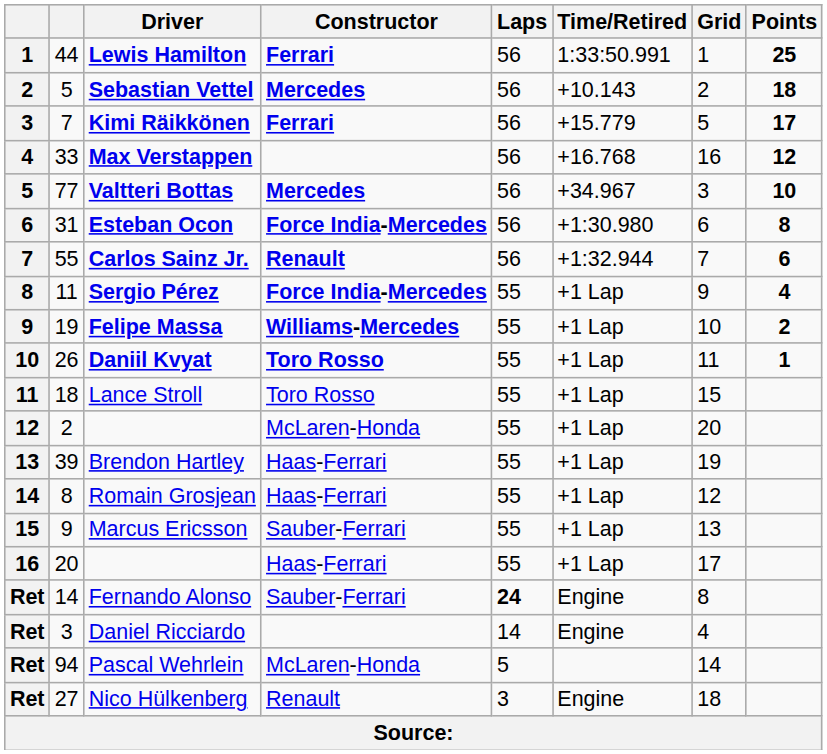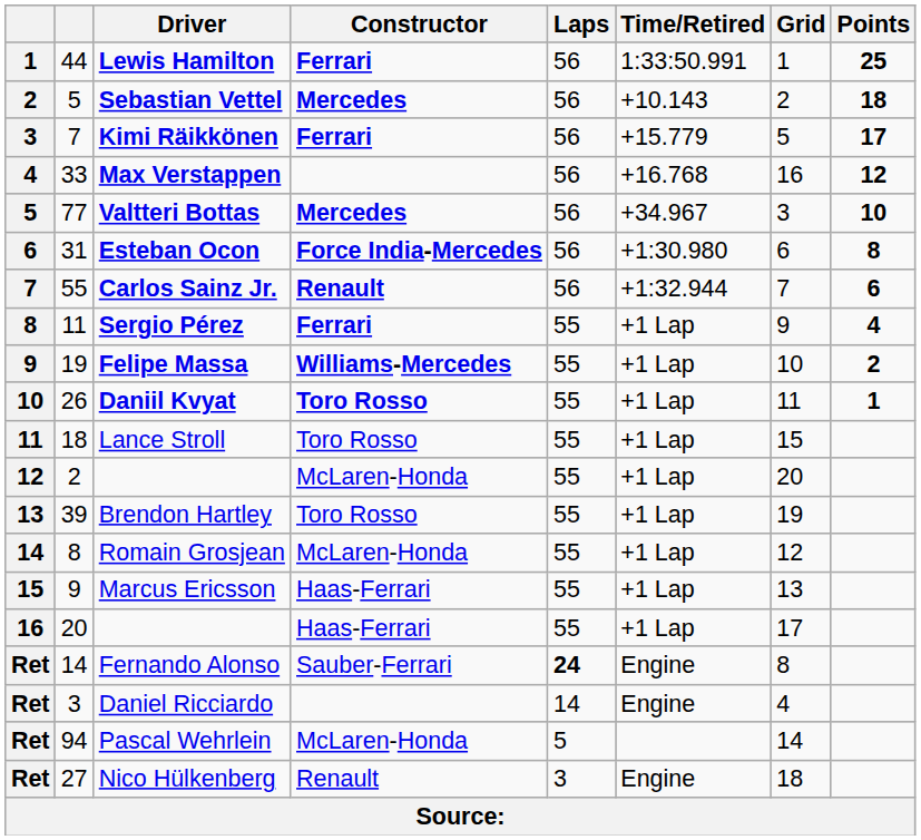 <table class="wikitable" style="font-size: 85%;">
 <tr>
 <th></th>
 <th></th>
 <th>Driver</th>
 <th>Constructor</th>
 <th>Laps</th>
 <th>Time/Retired</th>
 <th>Grid</th>
 <th>Points</th>
 </tr>
 <tr>
 <th>1</th>
 <td align="center">44</td>
 <td> <strong><a href='#'>Lewis Hamilton</a></strong></td>
 <td><strong><a href='#'>Ferrari</a></strong></td>
 <td>56</td>
 <td>1:33:50.991</td>
 <td>1</td>
 <td align="center"><strong>25</strong></td>
 </tr>
 <tr>
 <th>2</th>
 <td align="center">5</td>
 <td> <strong><a href='#'>Sebastian Vettel</a></strong></td>
 <td><strong><a href='#'>Mercedes</a></strong></td>
 <td>56</td>
 <td>+10.143</td>
 <td>2</td>
 <td align="center"><strong>18</strong></td>
 </tr>
 <tr>
 <th>3</th>
 <td align="center">7</td>
 <td> <strong><a href='#'>Kimi Räikkönen</a></strong></td>
 <td><strong><a href='#'>Ferrari</a></strong></td>
 <td>56</td>
 <td>+15.779</td>
 <td>5</td>
 <td align="center"><strong>17</strong></td>
 </tr>
 <tr>
 <th>4</th>
 <td align="center">33</td>
 <td> <strong><a href='#'>Max Verstappen</a></strong></td>
 <td><strong></strong></td>
 <td>56</td>
 <td>+16.768</td>
 <td>16</td>
 <td align="center"><strong>12</strong></td>
 </tr>
 <tr>
 <th>5</th>
 <td align="center">77</td>
 <td> <strong><a href='#'>Valtteri Bottas</a></strong></td>
 <td><strong><a href='#'>Mercedes</a></strong></td>
 <td>56</td>
 <td>+34.967</td>
 <td>3</td>
 <td align="center"><strong>10</strong></td>
 </tr>
 <tr>
 <th>6</th>
 <td align="center">31</td>
 <td> <strong><a href='#'>Esteban Ocon</a></strong></td>
 <td><strong><a href='#'>Force India</a>-<a href='#'>Mercedes</a></strong></td>
 <td>56</td>
 <td>+1:30.980</td>
 <td>6</td>
 <td align="center"><strong>8</strong></td>
 </tr>
 <tr>
 <th>7</th>
 <td align="center">55</td>
 <td> <strong><a href='#'>Carlos Sainz Jr.</a></strong></td>
 <td><strong><a href='#'>Renault</a></strong></td>
 <td>56</td>
 <td>+1:32.944</td>
 <td>7</td>
 <td align="center"><strong>6</strong></td>
 </tr>
 <tr>
 <th>8</th>
 <td align="center">11</td>
 <td> <strong><a href='#'>Sergio Pérez</a></strong></td>
-<td><strong><a href='#'>Force India</a>-<a href='#'>Mercedes</a></strong></td>
+<td><strong><a href='#'>Ferrari</a></strong></td>
 <td>55</td>
 <td>+1 Lap</td>
 <td>9</td>
 <td align="center"><strong>4</strong></td>
 </tr>
 <tr>
 <th>9</th>
 <td align="center">19</td>
 <td> <strong><a href='#'>Felipe Massa</a></strong></td>
 <td><strong><a href='#'>Williams</a>-<a href='#'>Mercedes</a></strong></td>
 <td>55</td>
 <td>+1 Lap</td>
 <td>10</td>
 <td align="center"><strong>2</strong></td>
 </tr>
 <tr>
 <th>10</th>
 <td align="center">26</td>
 <td> <strong><a href='#'>Daniil Kvyat</a></strong></td>
 <td><strong><a href='#'>Toro Rosso</a></strong></td>
 <td>55</td>
 <td>+1 Lap</td>
 <td>11</td>
 <td align="center"><strong>1</strong></td>
 </tr>
 <tr>
 <th>11</th>
 <td align="center">18</td>
 <td> <a href='#'>Lance Stroll</a></td>
 <td><a href='#'>Toro Rosso</a></td>
 <td>55</td>
 <td>+1 Lap</td>
 <td>15</td>
 <td align="center"></td>
 </tr>
 <tr>
 <th>12</th>
 <td align="center">2</td>
 <td></td>
 <td><a href='#'>McLaren</a>-<a href='#'>Honda</a></td>
 <td>55</td>
 <td>+1 Lap</td>
 <td>20</td>
 <td align="center"></td>
 </tr>
 <tr>
 <th>13</th>
 <td align="center">39</td>
 <td> <a href='#'>Brendon Hartley</a></td>
-<td><a href='#'>Haas</a>-<a href='#'>Ferrari</a></td>
+<td><a href='#'>Toro Rosso</a></td>
 <td>55</td>
 <td>+1 Lap</td>
 <td>19</td>
 <td align="center"></td>
 </tr>
 <tr>
 <th>14</th>
 <td align="center">8</td>
 <td> <a href='#'>Romain Grosjean</a></td>
-<td><a href='#'>Haas</a>-<a href='#'>Ferrari</a></td>
+<td><a href='#'>McLaren</a>-<a href='#'>Honda</a></td>
 <td>55</td>
 <td>+1 Lap</td>
 <td>12</td>
 <td align="center"></td>
 </tr>
 <tr>
 <th>15</th>
 <td align="center">9</td>
 <td> <a href='#'>Marcus Ericsson</a></td>
-<td><a href='#'>Sauber</a>-<a href='#'>Ferrari</a></td>
+<td><a href='#'>Haas</a>-<a href='#'>Ferrari</a></td>
 <td>55</td>
 <td>+1 Lap</td>
 <td>13</td>
 <td></td>
 </tr>
 <tr>
 <th>16</th>
 <td align="center">20</td>
 <td></td>
 <td><a href='#'>Haas</a>-<a href='#'>Ferrari</a></td>
 <td>55</td>
 <td>+1 Lap</td>
 <td>17</td>
 <td align="center"></td>
 </tr>
 <tr>
 <th>Ret</th>
 <td align="center">14</td>
 <td> <a href='#'>Fernando Alonso</a></td>
 <td><a href='#'>Sauber</a>-<a href='#'>Ferrari</a></td>
 <td><strong>24</strong></td>
 <td>Engine</td>
 <td>8</td>
 <td align="center"></td>
 </tr>
 <tr>
 <th>Ret</th>
 <td align="center">3</td>
 <td> <a href='#'>Daniel Ricciardo</a></td>
 <td></td>
 <td>14</td>
 <td>Engine</td>
 <td>4</td>
 <td align="center"></td>
 </tr>
 <tr>
 <th>Ret</th>
 <td align="center">94</td>
 <td> <a href='#'>Pascal Wehrlein</a></td>
 <td><a href='#'>McLaren</a>-<a href='#'>Honda</a></td>
 <td>5</td>
 <td></td>
 <td>14</td>
 <td align="center"></td>
 </tr>
 <tr>
 <th>Ret</th>
 <td align="center">27</td>
 <td> <a href='#'>Nico Hülkenberg</a></td>
 <td><a href='#'>Renault</a></td>
 <td>3</td>
 <td>Engine</td>
 <td>18</td>
 <td align="center"></td>
 </tr>
 <tr>
 <th colspan="8">Source:</th>
 </tr>
 <tr>
 </tr>
 </table>
